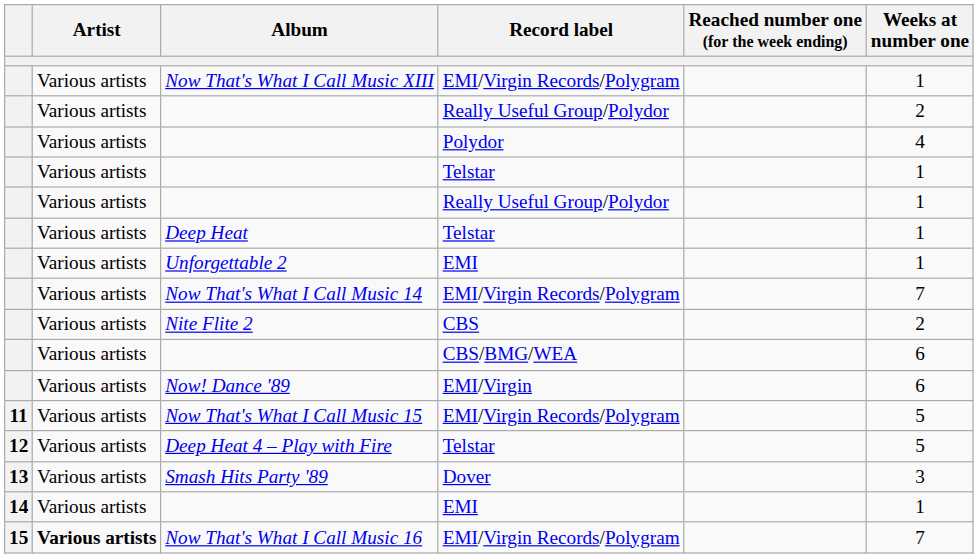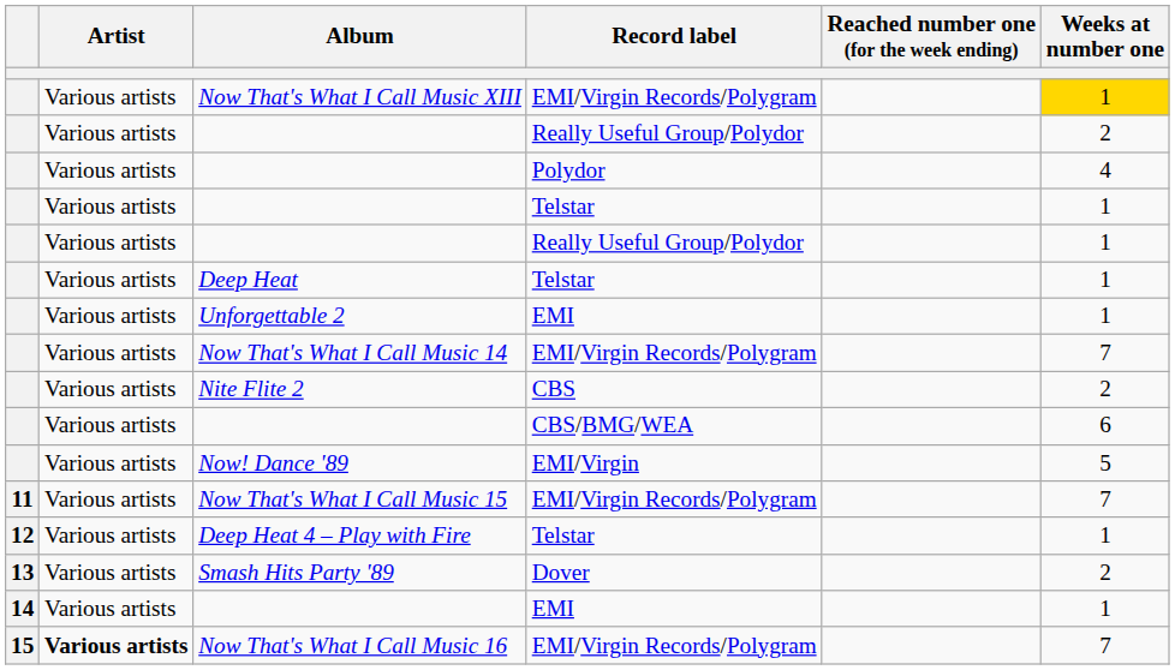 <table class="wikitable plainrowheaders sortable">
 <tr>
 <th scope=col></th>
 <th scope=col>Artist</th>
 <th scope=col>Album</th>
 <th scope=col>Record label</th>
 <th scope=col>Reached number one<br><small>(for the week ending)</small></th>
 <th scope=col>Weeks at<br>number one</th>
 </tr>
 <tr class=unsortable>
 <th scope=row style="text-align:center;" colspan=6></th>
 </tr>
 <tr>
 <th scope=row style="text-align:center;"></th>
 <td>Various artists</td>
 <td><em><a href='#'>Now That's What I Call Music XIII</a></em></td>
 <td><a href='#'>EMI</a>/<a href='#'>Virgin Records</a>/<a href='#'>Polygram</a></td>
 <td></td>
-<td align=center>1</td>
+<td align=center style="background: gold;">1</td>
 </tr>
 <tr>
 <th scope=row style="text-align:center;"></th>
 <td>Various artists</td>
 <td><em></em></td>
 <td><a href='#'>Really Useful Group</a>/<a href='#'>Polydor</a></td>
 <td></td>
 <td align=center>2</td>
 </tr>
 <tr>
 <th scope=row style="text-align:center;"></th>
 <td>Various artists</td>
 <td><em></em></td>
 <td><a href='#'>Polydor</a></td>
 <td></td>
 <td align=center>4</td>
 </tr>
 <tr>
 <th scope=row style="text-align:center;"></th>
 <td>Various artists</td>
 <td><em></em></td>
 <td><a href='#'>Telstar</a></td>
 <td></td>
 <td align=center>1</td>
 </tr>
 <tr>
 <th scope=row style="text-align:center;"></th>
 <td>Various artists</td>
 <td><em></em></td>
 <td><a href='#'>Really Useful Group</a>/<a href='#'>Polydor</a></td>
 <td></td>
 <td align=center>1</td>
 </tr>
 <tr>
 <th scope=row style="text-align:center;"></th>
 <td>Various artists</td>
 <td><em><a href='#'>Deep Heat</a></em></td>
 <td><a href='#'>Telstar</a></td>
 <td></td>
 <td align=center>1</td>
 </tr>
 <tr>
 <th scope=row style="text-align:center;"></th>
 <td>Various artists</td>
 <td><em><a href='#'>Unforgettable 2</a></em></td>
 <td><a href='#'>EMI</a></td>
 <td></td>
 <td align=center>1</td>
 </tr>
 <tr>
 <th scope=row style="text-align:center;"></th>
 <td>Various artists</td>
 <td><em><a href='#'>Now That's What I Call Music 14</a></em></td>
 <td><a href='#'>EMI</a>/<a href='#'>Virgin Records</a>/<a href='#'>Polygram</a></td>
 <td></td>
 <td align=center>7</td>
 </tr>
 <tr>
 <th scope=row style="text-align:center;"></th>
 <td>Various artists</td>
 <td><em><a href='#'>Nite Flite 2</a></em></td>
 <td><a href='#'>CBS</a></td>
 <td></td>
 <td align=center>2</td>
 </tr>
 <tr>
 <th scope=row style="text-align:center;"></th>
 <td>Various artists</td>
 <td><em></em></td>
 <td><a href='#'>CBS</a>/<a href='#'>BMG</a>/<a href='#'>WEA</a></td>
 <td></td>
 <td align=center>6</td>
 </tr>
 <tr>
 <th scope=row style="text-align:center;"></th>
 <td>Various artists</td>
 <td><em><a href='#'>Now! Dance '89</a></em></td>
 <td><a href='#'>EMI</a>/<a href='#'>Virgin</a></td>
 <td></td>
-<td align=center>6</td>
+<td align=center>5</td>
 </tr>
 <tr>
 <th scope=row style="text-align:center;">11</th>
 <td>Various artists</td>
 <td><em><a href='#'>Now That's What I Call Music 15</a></em></td>
 <td><a href='#'>EMI</a>/<a href='#'>Virgin Records</a>/<a href='#'>Polygram</a></td>
 <td></td>
-<td align=center>5</td>
+<td align=center>7</td>
 </tr>
 <tr>
 <th scope=row style="text-align:center;">12</th>
 <td>Various artists</td>
 <td><em><a href='#'>Deep Heat 4 – Play with Fire</a></em></td>
 <td><a href='#'>Telstar</a></td>
 <td></td>
-<td align=center>5</td>
+<td align=center>1</td>
 </tr>
 <tr>
 <th scope=row style="text-align:center;">13</th>
 <td>Various artists</td>
 <td><em><a href='#'>Smash Hits Party '89</a></em></td>
 <td><a href='#'>Dover</a></td>
 <td></td>
-<td align=center>3</td>
+<td align=center>2</td>
 </tr>
 <tr>
 <th scope=row style="text-align:center;">14</th>
 <td>Various artists</td>
 <td><em></em></td>
 <td><a href='#'>EMI</a></td>
 <td></td>
 <td align=center>1</td>
 </tr>
 <tr>
 <th scope=row style="text-align:center;">15</th>
 <td><strong>Various artists</strong></td>
 <td><em><a href='#'>Now That's What I Call Music 16</a></em></td>
 <td><a href='#'>EMI</a>/<a href='#'>Virgin Records</a>/<a href='#'>Polygram</a></td>
 <td></td>
 <td align=center>7</td>
 </tr>
 </table>
